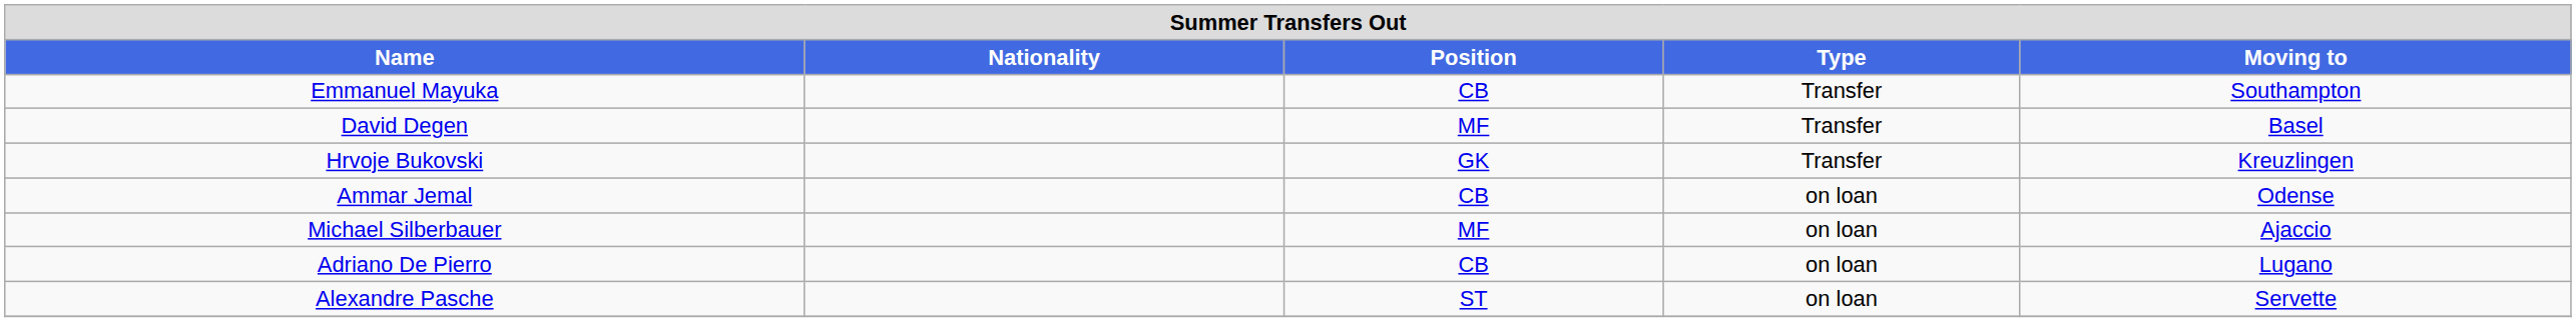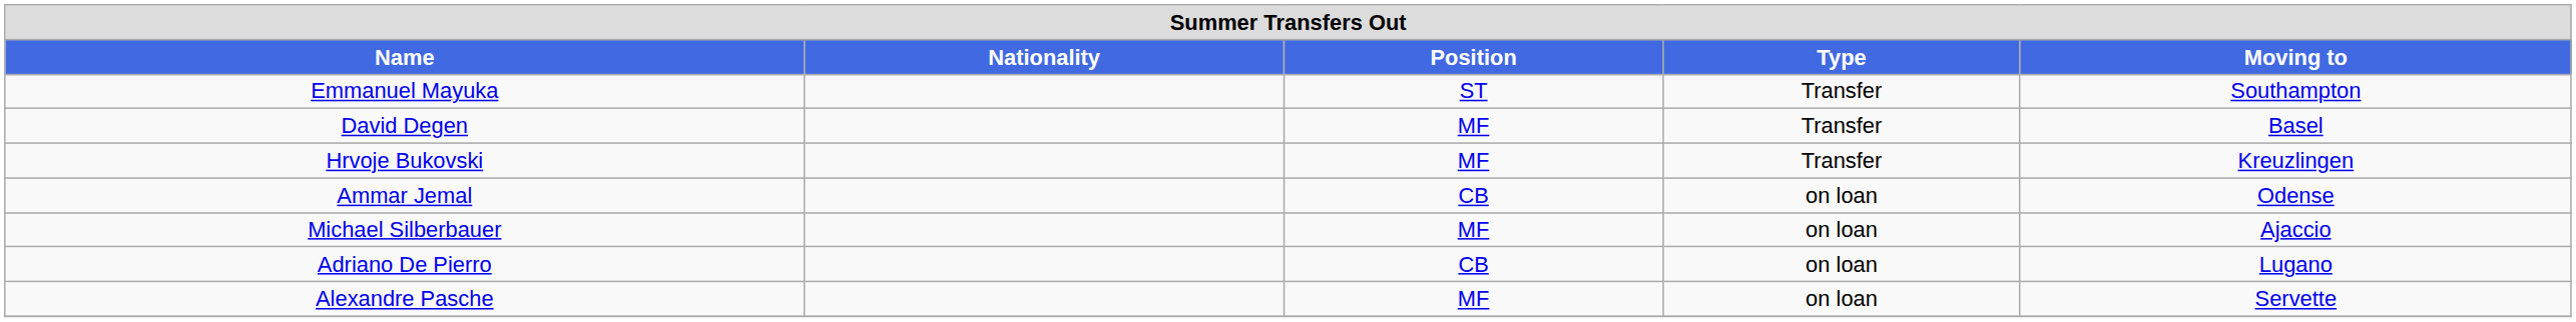 <table class="wikitable"  style="text-align:center; font-size:90%; width:85%;">
 <tr>
 <th colspan="11"  style="background:#dcdcdc; text-align:center;">Summer Transfers Out</th>
 </tr>
 <tr>
 <th style="background:#4169E1; color:white; text-align:center;">Name</th>
 <th style="background:#4169E1; color:white; text-align:center;">Nationality</th>
 <th style="background:#4169E1; color:white; text-align:center;">Position</th>
 <th style="background:#4169E1; color:white; text-align:center;">Type</th>
 <th style="background:#4169E1; color:white; text-align:center;">Moving to</th>
 </tr>
 <tr>
 <td><a href='#'>Emmanuel Mayuka</a></td>
 <td></td>
-<td><a href='#'>CB</a></td>
+<td><a href='#'>ST</a></td>
 <td>Transfer</td>
 <td><a href='#'>Southampton</a></td>
 </tr>
 <tr>
 <td><a href='#'>David Degen</a></td>
 <td></td>
 <td><a href='#'>MF</a></td>
 <td>Transfer</td>
 <td><a href='#'>Basel</a></td>
 </tr>
 <tr>
 <td><a href='#'>Hrvoje Bukovski</a></td>
 <td></td>
-<td><a href='#'>GK</a></td>
+<td><a href='#'>MF</a></td>
 <td>Transfer</td>
 <td><a href='#'>Kreuzlingen</a></td>
 </tr>
 <tr>
 <td><a href='#'>Ammar Jemal</a></td>
 <td></td>
 <td><a href='#'>CB</a></td>
 <td>on loan</td>
 <td><a href='#'>Odense</a></td>
 </tr>
 <tr>
 <td><a href='#'>Michael Silberbauer</a></td>
 <td></td>
 <td><a href='#'>MF</a></td>
 <td>on loan</td>
 <td><a href='#'>Ajaccio</a></td>
 </tr>
 <tr>
 <td><a href='#'>Adriano De Pierro</a></td>
 <td></td>
 <td><a href='#'>CB</a></td>
 <td>on loan</td>
 <td><a href='#'>Lugano</a></td>
 </tr>
 <tr>
 <td><a href='#'>Alexandre Pasche</a></td>
 <td></td>
-<td><a href='#'>ST</a></td>
+<td><a href='#'>MF</a></td>
 <td>on loan</td>
 <td><a href='#'>Servette</a></td>
 </tr>
 <tr>
 </tr>
 </table>
